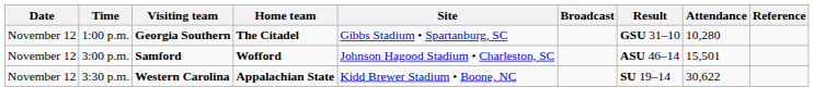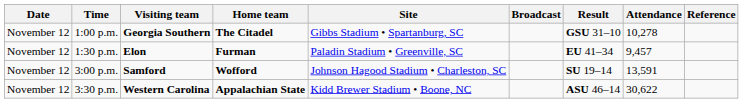 <table class="wikitable" style="font-size:95%;">
 <tr>
 <th>Date</th>
 <th>Time</th>
 <th>Visiting team</th>
 <th>Home team</th>
 <th>Site</th>
 <th>Broadcast</th>
 <th>Result</th>
 <th>Attendance</th>
 <th class="unsortable">Reference</th>
 </tr>
 <tr>
 <td>November 12</td>
 <td>1:00 p.m.</td>
 <td><strong>Georgia Southern</strong></td>
 <td><strong>The Citadel</strong></td>
 <td><a href='#'>Gibbs Stadium</a> • <a href='#'>Spartanburg, SC</a></td>
 <td></td>
 <td><strong>GSU</strong> 31–10</td>
-<td>10,280</td>
+<td>10,278</td>
+<td align="center"></td>
+</tr>
+<tr>
+<td>November 12</td>
+<td>1:30 p.m.</td>
+<td><strong>Elon</strong></td>
+<td><strong>Furman</strong></td>
+<td><a href='#'>Paladin Stadium</a> • <a href='#'>Greenville, SC</a></td>
+<td></td>
+<td><strong>EU</strong> 41–34</td>
+<td>9,457</td>
 <td align="center"></td>
 </tr>
 <tr>
 <td>November 12</td>
 <td>3:00 p.m.</td>
 <td><strong>Samford</strong></td>
 <td><strong>Wofford</strong></td>
 <td><a href='#'>Johnson Hagood Stadium</a> • <a href='#'>Charleston, SC</a></td>
 <td></td>
-<td><strong>ASU</strong> 46–14</td>
-<td>15,501</td>
+<td><strong>SU</strong> 19–14</td>
+<td>13,591</td>
 <td align="center"></td>
 </tr>
 <tr>
 <td>November 12</td>
 <td>3:30 p.m.</td>
 <td><strong>Western Carolina</strong></td>
 <td><strong>Appalachian State</strong></td>
 <td><a href='#'>Kidd Brewer Stadium</a> • <a href='#'>Boone, NC</a></td>
 <td></td>
-<td><strong>SU</strong> 19–14</td>
+<td><strong>ASU</strong> 46–14</td>
 <td>30,622</td>
 <td align="center"></td>
 </tr>
 </table>
